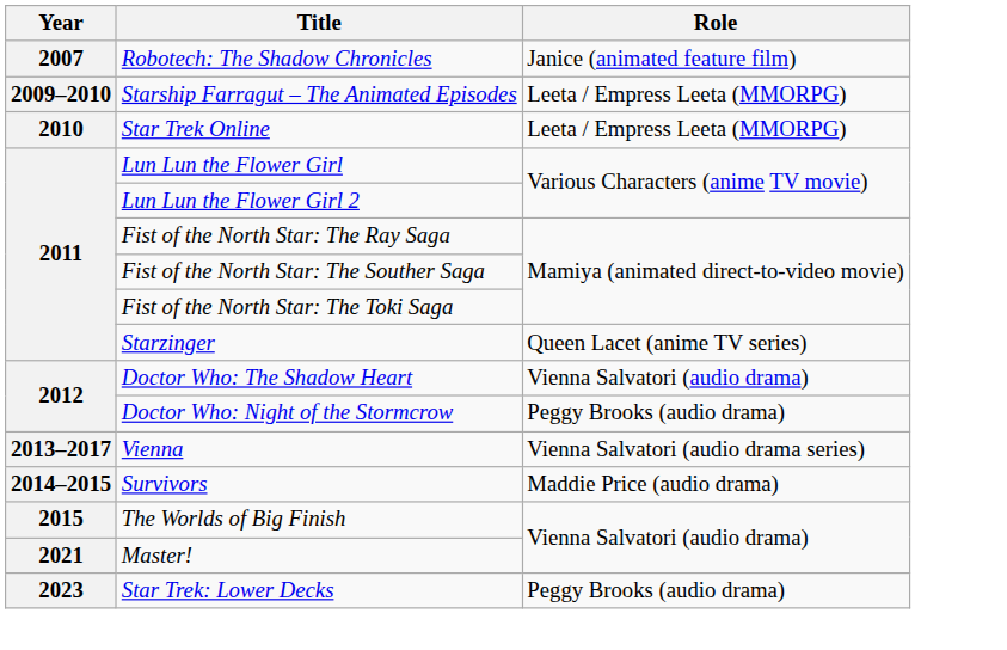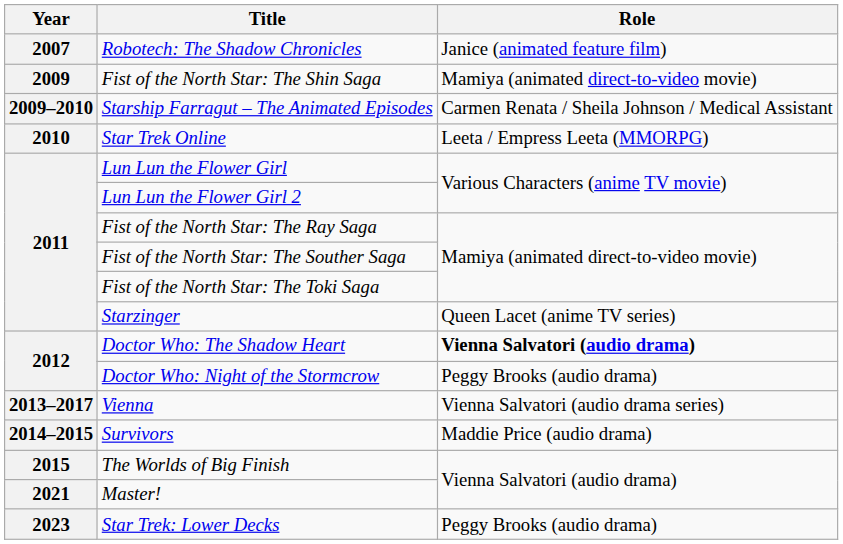 <table class="wikitable plainrowheaders sortable">
 <tr>
 <th scope="col">Year</th>
 <th scope="col">Title</th>
 <th scope="col">Role</th>
 </tr>
 <tr>
 <th scope="row">2007</th>
 <td><em><a href='#'>Robotech: The Shadow Chronicles</a></em></td>
 <td>Janice (<a href='#'>animated feature film</a>)</td>
 </tr>
 <tr>
+<th scope="row">2009</th>
+<td><em>Fist of the North Star: The Shin Saga</em></td>
+<td>Mamiya (animated <a href='#'>direct-to-video</a> movie)</td>
+</tr>
+<tr>
 <th scope="row">2009–2010</th>
 <td><em><a href='#'>Starship Farragut – The Animated Episodes</a></em></td>
-<td>Leeta / Empress Leeta (<a href='#'>MMORPG</a>)</td>
+<td>Carmen Renata / Sheila Johnson / Medical Assistant</td>
 </tr>
 <tr>
 <th scope="row">2010</th>
 <td><em><a href='#'>Star Trek Online</a></em></td>
 <td>Leeta / Empress Leeta (<a href='#'>MMORPG</a>)</td>
 </tr>
 <tr>
 <th scope="row" rowspan="6">2011</th>
 <td><em><a href='#'>Lun Lun the Flower Girl</a></em></td>
 <td rowspan="2">Various Characters (<a href='#'>anime</a> <a href='#'>TV movie</a>)</td>
 </tr>
 <tr>
 <td><em><a href='#'>Lun Lun the Flower Girl 2</a></em></td>
 </tr>
 <tr>
 <td><em>Fist of the North Star: The Ray Saga</em></td>
 <td rowspan="3">Mamiya (animated direct-to-video movie)</td>
 </tr>
 <tr>
 <td><em>Fist of the North Star: The Souther Saga</em></td>
 </tr>
 <tr>
 <td><em>Fist of the North Star: The Toki Saga</em></td>
 </tr>
 <tr>
 <td><em><a href='#'>Starzinger</a></em></td>
 <td>Queen Lacet (anime TV series)</td>
 </tr>
 <tr>
 <th scope="row" rowspan="2">2012</th>
 <td><em><a href='#'>Doctor Who: The Shadow Heart</a></em></td>
-<td>Vienna Salvatori (<a href='#'>audio drama</a>)</td>
+<td><strong>Vienna Salvatori (<a href='#'>audio drama</a>)</strong></td>
 </tr>
 <tr>
 <td><em><a href='#'>Doctor Who: Night of the Stormcrow</a></em></td>
 <td>Peggy Brooks (audio drama)</td>
 </tr>
 <tr>
 <th scope="row">2013–2017</th>
 <td><em><a href='#'>Vienna</a></em></td>
 <td>Vienna Salvatori (audio drama series)</td>
 </tr>
 <tr>
 <th scope="row">2014–2015</th>
 <td><em><a href='#'>Survivors</a></em></td>
 <td>Maddie Price (audio drama)</td>
 </tr>
 <tr>
 <th scope="row">2015</th>
 <td><em>The Worlds of Big Finish</em></td>
 <td rowspan="2">Vienna Salvatori (audio drama)</td>
 </tr>
 <tr>
 <th scope="row">2021</th>
 <td><em>Master!</em></td>
 </tr>
 <tr>
 <th scope="row">2023</th>
 <td><em><a href='#'>Star Trek: Lower Decks</a></em> </td>
 <td>Peggy Brooks (audio drama)</td>
 </tr>
 </table>
